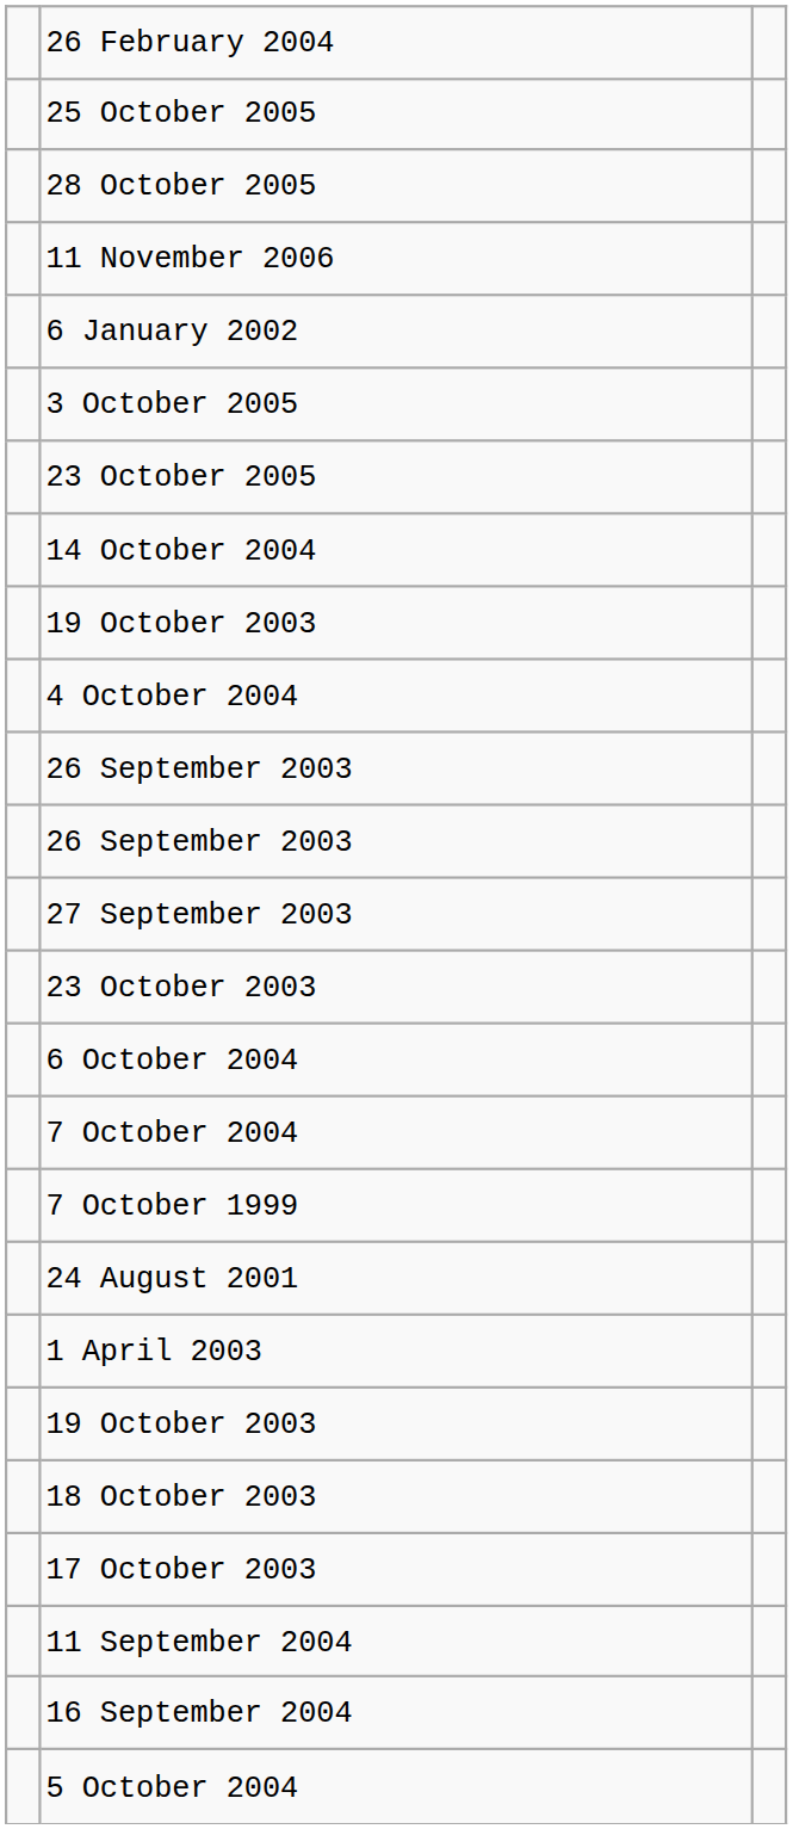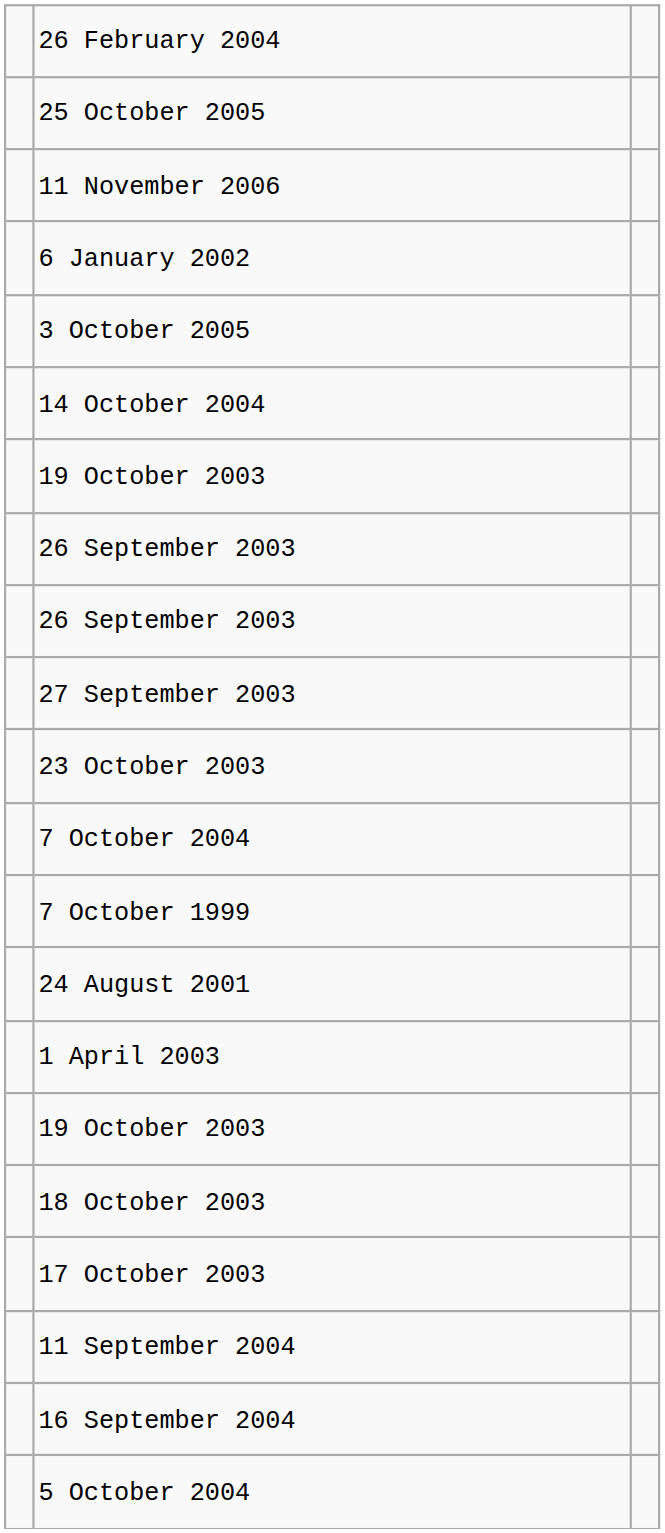 <table class="wikitable" style="font-size: 89%; float: left; width: 26em; margin-right: 1em; height: 700px">
 <tr>
 <td></td>
 <td>26 February 2004</td>
 <td></td>
 </tr>
 <tr>
 <td></td>
 <td>25 October 2005</td>
-<td></td>
-</tr>
-<tr>
-<td></td>
-<td>28 October 2005</td>
 <td></td>
 </tr>
 <tr>
 <td></td>
 <td>11 November 2006</td>
 <td></td>
 </tr>
 <tr>
 <td></td>
 <td>6 January 2002</td>
 <td></td>
 </tr>
 <tr>
 <td></td>
 <td>3 October 2005</td>
 <td></td>
 </tr>
 <tr>
 <td></td>
-<td>23 October 2005</td>
-<td></td>
-</tr>
-<tr>
-<td></td>
 <td>14 October 2004</td>
 <td></td>
 </tr>
 <tr>
 <td></td>
 <td>19 October 2003</td>
-<td></td>
-</tr>
-<tr>
-<td></td>
-<td>4 October 2004</td>
 <td></td>
 </tr>
 <tr>
 <td></td>
 <td>26 September 2003</td>
 <td></td>
 </tr>
 <tr>
 <td></td>
 <td>26 September 2003</td>
 <td></td>
 </tr>
 <tr>
 <td></td>
 <td>27 September 2003</td>
 <td></td>
 </tr>
 <tr>
 <td></td>
 <td>23 October 2003</td>
-<td></td>
-</tr>
-<tr>
-<td></td>
-<td>6 October 2004</td>
 <td></td>
 </tr>
 <tr>
 <td></td>
 <td>7 October 2004</td>
 <td></td>
 </tr>
 <tr>
 <td></td>
 <td>7 October 1999</td>
 <td></td>
 </tr>
 <tr>
 <td></td>
 <td>24 August 2001</td>
 <td></td>
 </tr>
 <tr>
 <td></td>
 <td>1 April 2003</td>
 <td></td>
 </tr>
 <tr>
 <td></td>
 <td>19 October 2003</td>
 <td></td>
 </tr>
 <tr>
 <td></td>
 <td>18 October 2003</td>
 <td></td>
 </tr>
 <tr>
 <td></td>
 <td>17 October 2003</td>
 <td></td>
 </tr>
 <tr>
 <td></td>
 <td>11 September 2004</td>
 <td></td>
 </tr>
 <tr>
 <td></td>
 <td>16 September 2004</td>
 <td></td>
 </tr>
 <tr>
 <td></td>
 <td>5 October 2004</td>
 <td></td>
 </tr>
 </table>
